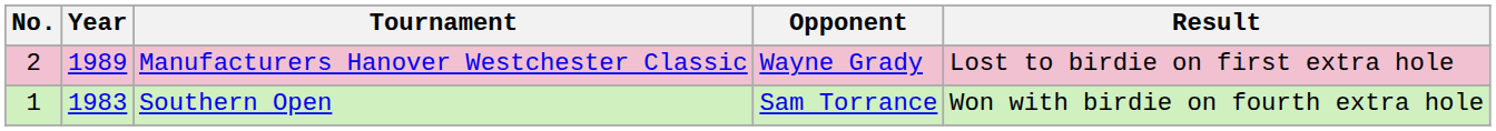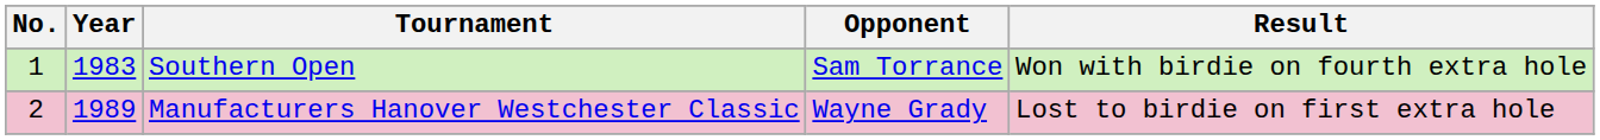 <table class="wikitable" style="font-size:95%;">
 <tr>
 <th>No.</th>
 <th>Year</th>
 <th>Tournament</th>
 <th>Opponent</th>
 <th>Result</th>
 </tr>
+<tr style="background:#D0F0C0;">
+<td align=center>1</td>
+<td><a href='#'>1983</a></td>
+<td><a href='#'>Southern Open</a></td>
+<td> <a href='#'>Sam Torrance</a></td>
+<td>Won with birdie on fourth extra hole</td>
+</tr>
 <tr style="background:#F2C1D1;">
 <td align=center>2</td>
 <td><a href='#'>1989</a></td>
 <td><a href='#'>Manufacturers Hanover Westchester Classic</a></td>
 <td> <a href='#'>Wayne Grady</a></td>
 <td>Lost to birdie on first extra hole</td>
 </tr>
-<tr style="background:#D0F0C0;">
-<td align=center>1</td>
-<td><a href='#'>1983</a></td>
-<td><a href='#'>Southern Open</a></td>
-<td> <a href='#'>Sam Torrance</a></td>
-<td>Won with birdie on fourth extra hole</td>
-</tr>
 </table>
